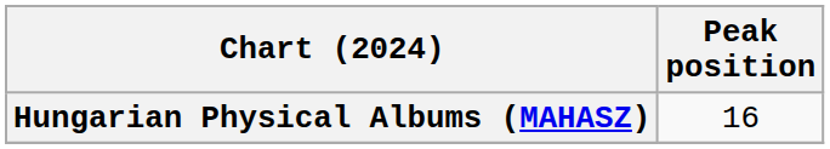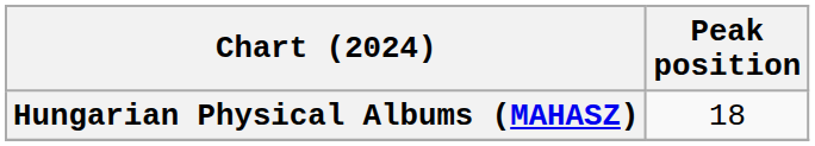 <table class="wikitable plainrowheaders">
 <tr>
 <th>Chart (2024)</th>
 <th>Peak<br>position</th>
 </tr>
 <tr>
 <th scope="row">Hungarian Physical Albums (<a href='#'>MAHASZ</a>)</th>
-<td align="center">16</td>
+<td align="center">18</td>
 </tr>
 <tr>
 </tr>
 </table>
